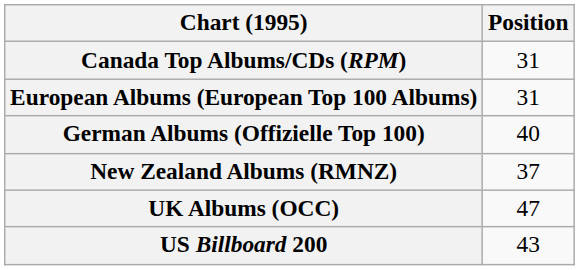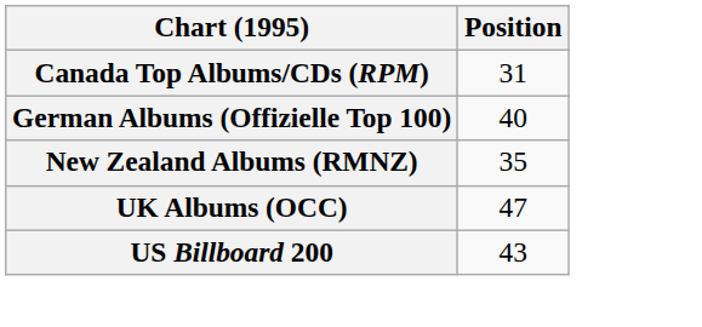 <table class="wikitable plainrowheaders sortable" style="text-align:center;">
 <tr>
 <th>Chart (1995)</th>
 <th>Position</th>
 </tr>
 <tr>
 <th scope="row">Canada Top Albums/CDs (<em>RPM</em>)</th>
 <td>31</td>
 </tr>
 <tr>
-<th scope="row">European Albums (European Top 100 Albums)</th>
-<td>31</td>
-</tr>
-<tr>
 <th scope="row">German Albums (Offizielle Top 100)</th>
 <td>40</td>
 </tr>
 <tr>
 <th scope="row">New Zealand Albums (RMNZ)</th>
-<td>37</td>
+<td>35</td>
 </tr>
 <tr>
 <th scope="row">UK Albums (OCC)</th>
 <td>47</td>
 </tr>
 <tr>
 <th scope="row">US <em>Billboard</em> 200</th>
 <td>43</td>
 </tr>
 </table>
